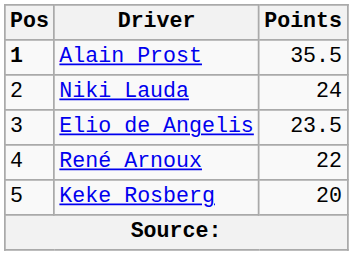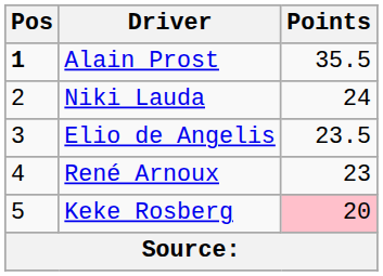 <table class="wikitable" style="font-size: 95%;">
 <tr>
 <th>Pos</th>
 <th>Driver</th>
 <th>Points</th>
 </tr>
 <tr>
 <td><strong>1</strong></td>
 <td> <a href='#'>Alain Prost</a></td>
 <td align="right">35.5</td>
 </tr>
 <tr>
 <td>2</td>
 <td> <a href='#'>Niki Lauda</a></td>
 <td align="right">24</td>
 </tr>
 <tr>
 <td>3</td>
 <td> <a href='#'>Elio de Angelis</a></td>
 <td align="right">23.5</td>
 </tr>
 <tr>
 <td>4</td>
 <td> <a href='#'>René Arnoux</a></td>
-<td align="right">22</td>
+<td align="right">23</td>
 </tr>
 <tr>
 <td>5</td>
 <td> <a href='#'>Keke Rosberg</a></td>
-<td align="right">20</td>
+<td align="right" style="background: pink;">20</td>
 </tr>
 <tr>
 <th colspan=4>Source: </th>
 </tr>
 </table>
